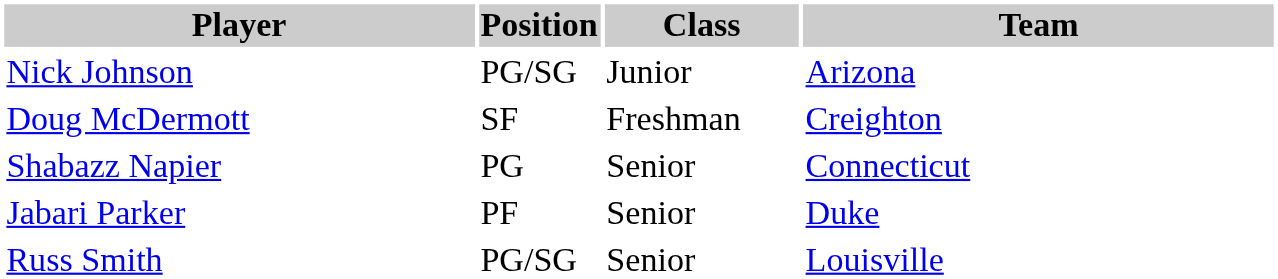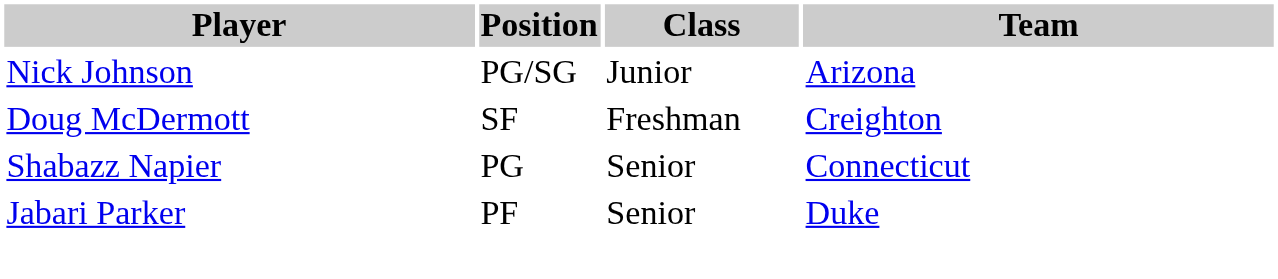 <table style="width:600px" "border:'1' 'solid' 'gray'">
 <tr>
 <th style="background:#ccc; width:40%;">Player</th>
 <th style="background:#ccc; width:4%;">Position</th>
 <th style="background:#ccc; width:16%;">Class</th>
 <th style="background:#ccc; width:40%;">Team</th>
 </tr>
 <tr>
 <td><a href='#'>Nick Johnson</a></td>
 <td>PG/SG</td>
 <td>Junior</td>
 <td><a href='#'>Arizona</a></td>
 </tr>
 <tr>
 <td><a href='#'>Doug McDermott</a></td>
 <td>SF</td>
 <td>Freshman</td>
 <td><a href='#'>Creighton</a></td>
 </tr>
 <tr>
 <td><a href='#'>Shabazz Napier</a></td>
 <td>PG</td>
 <td>Senior</td>
 <td><a href='#'>Connecticut</a></td>
 </tr>
 <tr>
 <td><a href='#'>Jabari Parker</a></td>
 <td>PF</td>
 <td>Senior</td>
 <td><a href='#'>Duke</a></td>
 </tr>
-<tr>
-<td><a href='#'>Russ Smith</a></td>
-<td>PG/SG</td>
-<td>Senior</td>
-<td><a href='#'>Louisville</a></td>
-</tr>
 </table>
